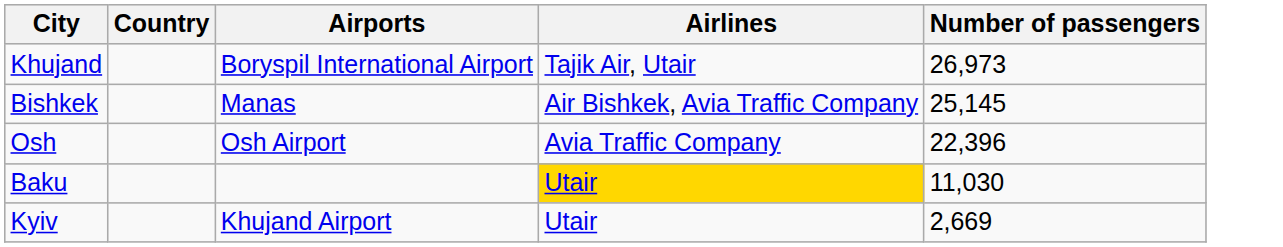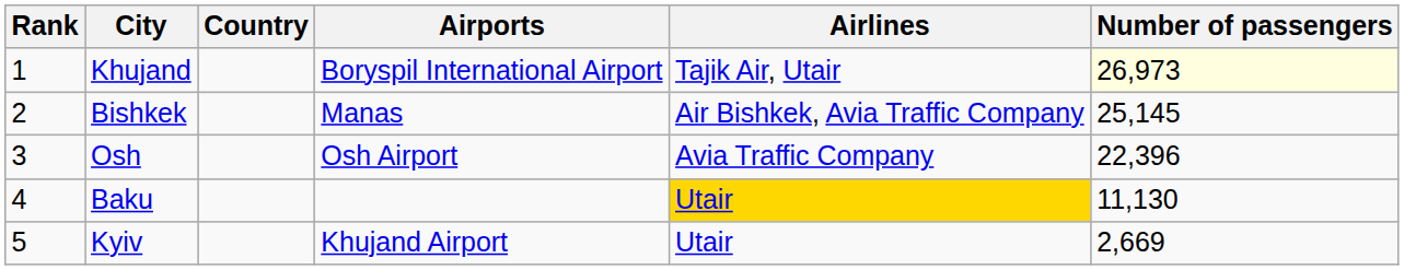 <table class="wikitable sortable">
 <tr>
+<th>Rank</th>
 <th>City</th>
 <th>Country</th>
 <th>Airports</th>
 <th>Airlines</th>
 <th>Number of passengers</th>
 </tr>
 <tr>
+<td>1</td>
 <td><a href='#'>Khujand</a></td>
 <td></td>
 <td><a href='#'>Boryspil International Airport</a></td>
 <td><a href='#'>Tajik Air</a>, <a href='#'>Utair</a></td>
-<td>26,973</td>
+<td style="background: lightyellow;">26,973</td>
 </tr>
 <tr>
+<td>2</td>
 <td><a href='#'>Bishkek</a></td>
 <td></td>
 <td><a href='#'>Manas</a></td>
 <td><a href='#'>Air Bishkek</a>, <a href='#'>Avia Traffic Company</a></td>
 <td>25,145</td>
 </tr>
 <tr>
+<td>3</td>
 <td><a href='#'>Osh</a></td>
 <td></td>
 <td><a href='#'>Osh Airport</a></td>
 <td><a href='#'>Avia Traffic Company</a></td>
 <td>22,396</td>
 </tr>
 <tr>
+<td>4</td>
 <td><a href='#'>Baku</a></td>
 <td></td>
 <td></td>
 <td style="background: gold;"><a href='#'>Utair</a></td>
-<td>11,030</td>
+<td>11,130</td>
 </tr>
 <tr>
+<td>5</td>
 <td><a href='#'>Kyiv</a></td>
 <td></td>
 <td><a href='#'>Khujand Airport</a></td>
 <td><a href='#'>Utair</a></td>
 <td>2,669</td>
 </tr>
 </table>
